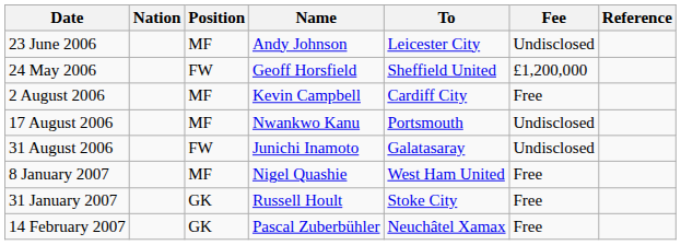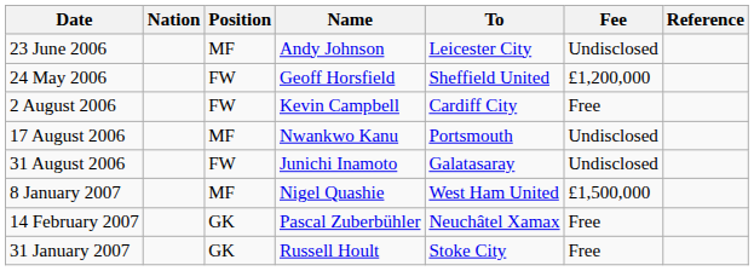 <table class="wikitable">
 <tr>
 <th>Date</th>
 <th>Nation</th>
 <th>Position</th>
 <th>Name</th>
 <th>To</th>
 <th>Fee</th>
 <th>Reference</th>
 </tr>
 <tr>
 <td>23 June 2006</td>
 <td></td>
 <td>MF</td>
 <td><a href='#'>Andy Johnson</a></td>
 <td><a href='#'>Leicester City</a></td>
 <td>Undisclosed</td>
 <td></td>
 </tr>
 <tr>
 <td>24 May 2006</td>
 <td></td>
 <td>FW</td>
 <td><a href='#'>Geoff Horsfield</a></td>
 <td><a href='#'>Sheffield United</a></td>
 <td>£1,200,000</td>
 <td></td>
 </tr>
 <tr>
 <td>2 August 2006</td>
 <td></td>
-<td>MF</td>
+<td>FW</td>
 <td><a href='#'>Kevin Campbell</a></td>
 <td><a href='#'>Cardiff City</a></td>
 <td>Free</td>
 <td></td>
 </tr>
 <tr>
 <td>17 August 2006</td>
 <td></td>
 <td>MF</td>
 <td><a href='#'>Nwankwo Kanu</a></td>
 <td><a href='#'>Portsmouth</a></td>
 <td>Undisclosed</td>
 <td></td>
 </tr>
 <tr>
 <td>31 August 2006</td>
 <td></td>
 <td>FW</td>
 <td><a href='#'>Junichi Inamoto</a></td>
 <td><a href='#'>Galatasaray</a></td>
 <td>Undisclosed</td>
 <td></td>
 </tr>
 <tr>
 <td>8 January 2007</td>
 <td></td>
 <td>MF</td>
 <td><a href='#'>Nigel Quashie</a></td>
 <td><a href='#'>West Ham United</a></td>
+<td>£1,500,000</td>
+<td></td>
+</tr>
+<tr>
+<td>14 February 2007</td>
+<td></td>
+<td>GK</td>
+<td><a href='#'>Pascal Zuberbühler</a></td>
+<td><a href='#'>Neuchâtel Xamax</a></td>
 <td>Free</td>
 <td></td>
 </tr>
 <tr>
 <td>31 January 2007</td>
 <td></td>
 <td>GK</td>
 <td><a href='#'>Russell Hoult</a></td>
 <td><a href='#'>Stoke City</a></td>
 <td>Free</td>
 <td></td>
 </tr>
-<tr>
-<td>14 February 2007</td>
-<td></td>
-<td>GK</td>
-<td><a href='#'>Pascal Zuberbühler</a></td>
-<td><a href='#'>Neuchâtel Xamax</a></td>
-<td>Free</td>
-<td></td>
-</tr>
 </table>
